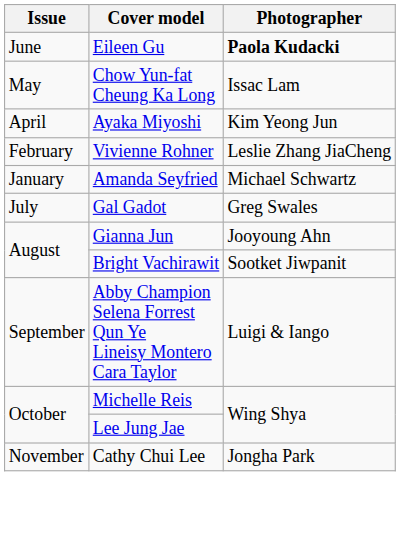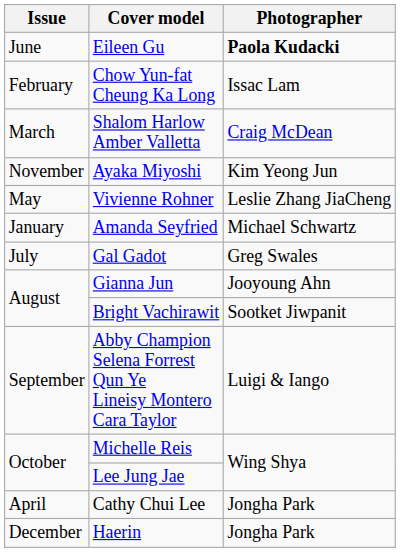 <table class="sortable wikitable">
 <tr>
 <th>Issue</th>
 <th>Cover model</th>
 <th>Photographer</th>
 </tr>
 <tr>
 <td>June</td>
 <td><a href='#'>Eileen Gu</a></td>
 <td><strong>Paola Kudacki</strong></td>
 </tr>
 <tr>
-<td>May</td>
+<td>February</td>
 <td><a href='#'>Chow Yun-fat</a> <br> <a href='#'>Cheung Ka Long</a></td>
 <td>Issac Lam</td>
 </tr>
 <tr>
-<td>April</td>
+<td>March</td>
+<td><a href='#'>Shalom Harlow</a> <br> <a href='#'>Amber Valletta</a></td>
+<td><a href='#'>Craig McDean</a></td>
+</tr>
+<tr>
+<td>November</td>
 <td><a href='#'>Ayaka Miyoshi</a></td>
 <td>Kim Yeong Jun</td>
 </tr>
 <tr>
-<td>February</td>
+<td>May</td>
 <td><a href='#'>Vivienne Rohner</a></td>
 <td>Leslie Zhang JiaCheng</td>
 </tr>
 <tr>
 <td>January</td>
 <td><a href='#'>Amanda Seyfried</a></td>
 <td>Michael Schwartz</td>
 </tr>
 <tr>
 <td>July</td>
 <td><a href='#'>Gal Gadot</a></td>
 <td>Greg Swales</td>
 </tr>
 <tr>
 <td rowspan = 2>August</td>
 <td><a href='#'>Gianna Jun</a></td>
 <td>Jooyoung Ahn</td>
 </tr>
 <tr>
 <td><a href='#'>Bright Vachirawit</a></td>
 <td>Sootket Jiwpanit</td>
 </tr>
 <tr>
 <td>September</td>
 <td><a href='#'>Abby Champion</a> <br> <a href='#'>Selena Forrest</a> <br> <a href='#'>Qun Ye</a> <br> <a href='#'>Lineisy Montero</a> <br> <a href='#'>Cara Taylor</a></td>
 <td>Luigi & Iango</td>
 </tr>
 <tr>
 <td rowspan = 2>October</td>
 <td><a href='#'>Michelle Reis</a></td>
 <td rowspan="2">Wing Shya</td>
 </tr>
 <tr>
 <td><a href='#'>Lee Jung Jae</a></td>
 </tr>
 <tr>
-<td>November</td>
+<td>April</td>
 <td>Cathy Chui Lee</td>
 <td>Jongha Park</td>
 </tr>
+<tr>
+<td>December</td>
+<td><a href='#'>Haerin</a></td>
+<td>Jongha Park</td>
+</tr>
 </table>
